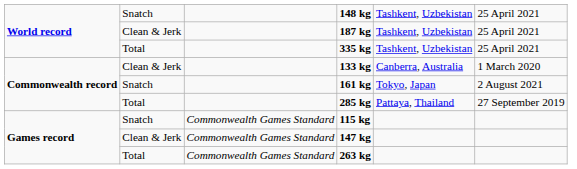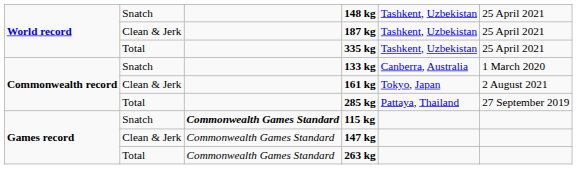 <table class="wikitable">
 <tr>
 <td rowspan="3"><strong><a href='#'>World record</a></strong></td>
 <td>Snatch</td>
 <td></td>
 <td><strong>148 kg</strong></td>
 <td><a href='#'>Tashkent</a>, <a href='#'>Uzbekistan</a></td>
 <td>25 April 2021</td>
 </tr>
 <tr>
 <td>Clean & Jerk</td>
 <td></td>
 <td><strong>187 kg</strong></td>
 <td><a href='#'>Tashkent</a>, <a href='#'>Uzbekistan</a></td>
 <td>25 April 2021</td>
 </tr>
 <tr>
 <td>Total</td>
 <td></td>
 <td><strong>335 kg</strong></td>
 <td><a href='#'>Tashkent</a>, <a href='#'>Uzbekistan</a></td>
 <td>25 April 2021</td>
 </tr>
 <tr>
 <td rowspan="3"><strong>Commonwealth record</strong></td>
-<td>Clean & Jerk</td>
+<td>Snatch</td>
 <td></td>
 <td><strong>133 kg</strong></td>
 <td><a href='#'>Canberra</a>, <a href='#'>Australia</a></td>
 <td>1 March 2020</td>
 </tr>
 <tr>
-<td>Snatch</td>
+<td>Clean & Jerk</td>
 <td></td>
 <td><strong>161 kg</strong></td>
 <td><a href='#'>Tokyo</a>, <a href='#'>Japan</a></td>
 <td>2 August 2021</td>
 </tr>
 <tr>
 <td>Total</td>
 <td></td>
 <td><strong>285 kg</strong></td>
 <td><a href='#'>Pattaya</a>, <a href='#'>Thailand</a></td>
 <td>27 September 2019</td>
 </tr>
 <tr>
 <td rowspan=3><strong>Games record</strong></td>
 <td>Snatch</td>
-<td><em>Commonwealth Games Standard</em></td>
+<td><strong><em>Commonwealth Games Standard</em></strong></td>
 <td><strong>115 kg</strong></td>
 <td></td>
 <td></td>
 </tr>
 <tr>
 <td>Clean & Jerk</td>
 <td><em>Commonwealth Games Standard</em></td>
 <td><strong>147 kg</strong></td>
 <td></td>
 <td></td>
 </tr>
 <tr>
 <td>Total</td>
 <td><em>Commonwealth Games Standard</em></td>
 <td><strong>263 kg</strong></td>
 <td></td>
 <td></td>
 </tr>
 </table>
